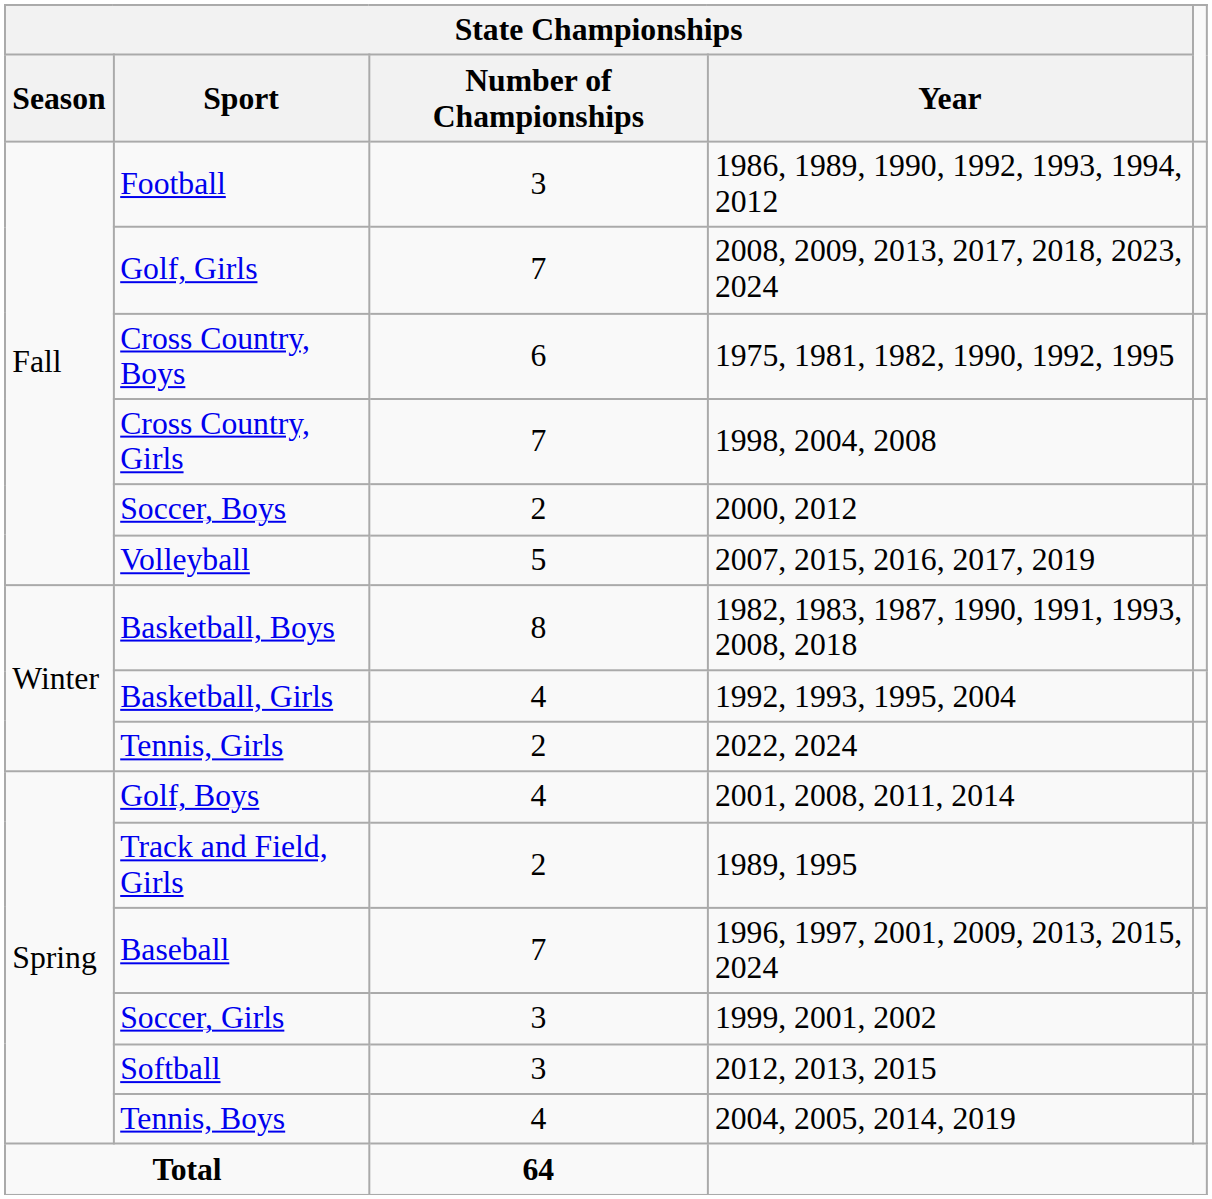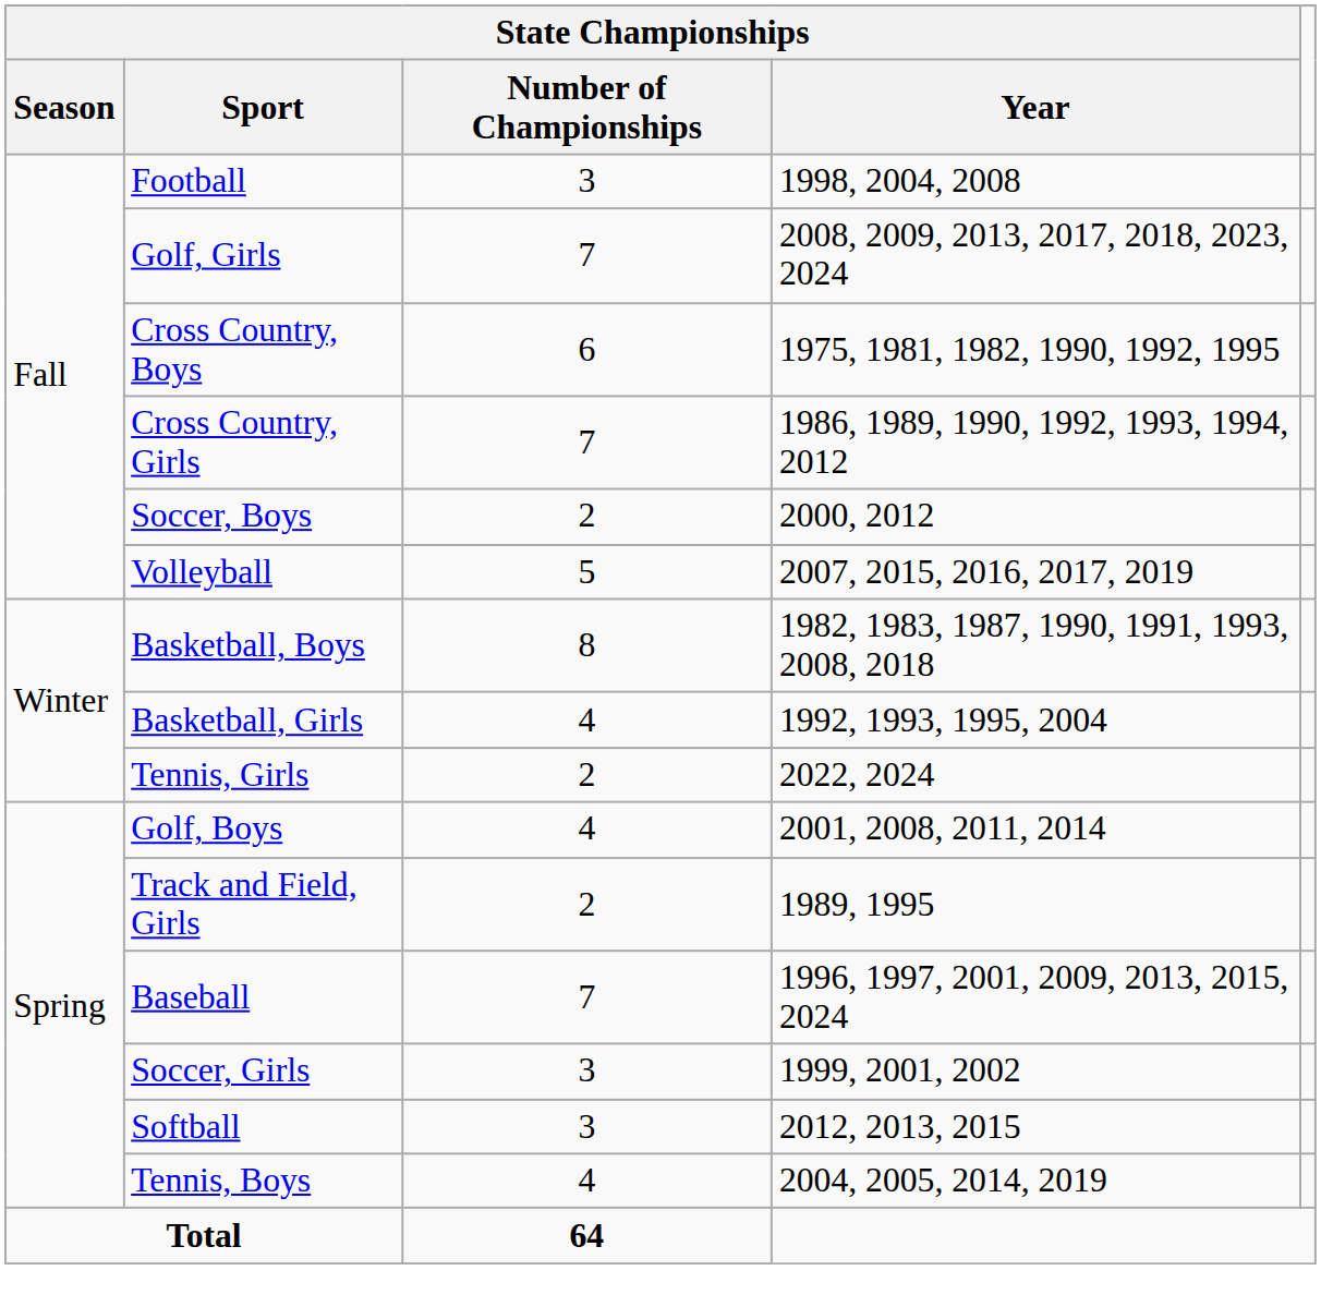 <table class="wikitable">
 <tr>
 <th colspan="4">State Championships</th>
 </tr>
 <tr>
 <th>Season</th>
 <th>Sport</th>
 <th>Number of Championships</th>
 <th>Year</th>
 </tr>
 <tr>
 <td rowspan="6">Fall</td>
 <td><a href='#'>Football</a></td>
 <td align="center">3</td>
-<td>1986, 1989, 1990, 1992, 1993, 1994, 2012</td>
+<td>1998, 2004, 2008</td>
 <td align="center"></td>
 </tr>
 <tr>
 <td><a href='#'>Golf, Girls</a></td>
 <td align="center">7</td>
 <td>2008, 2009, 2013, 2017, 2018, 2023, 2024</td>
 <td align="center"></td>
 </tr>
 <tr>
 <td><a href='#'>Cross Country, Boys</a></td>
 <td align="center">6</td>
 <td>1975, 1981, 1982, 1990, 1992, 1995</td>
 <td align="center"></td>
 </tr>
 <tr>
 <td><a href='#'>Cross Country, Girls</a></td>
 <td align="center">7</td>
-<td>1998, 2004, 2008</td>
+<td>1986, 1989, 1990, 1992, 1993, 1994, 2012</td>
 <td align="center"></td>
 </tr>
 <tr>
 <td><a href='#'>Soccer, Boys</a></td>
 <td align="center">2</td>
 <td>2000, 2012</td>
 <td align="center"></td>
 </tr>
 <tr>
 <td><a href='#'>Volleyball</a></td>
 <td align="center">5</td>
 <td>2007, 2015, 2016, 2017, 2019</td>
 <td align="center"></td>
 </tr>
 <tr>
 <td rowspan="3">Winter</td>
 <td><a href='#'>Basketball, Boys</a></td>
 <td align="center">8</td>
 <td>1982, 1983, 1987, 1990, 1991, 1993, 2008, 2018</td>
 <td align="center"></td>
 </tr>
 <tr>
 <td><a href='#'>Basketball, Girls</a></td>
 <td align="center">4</td>
 <td>1992, 1993, 1995, 2004</td>
 <td align="center"></td>
 </tr>
 <tr>
 <td><a href='#'>Tennis, Girls</a></td>
 <td align="center">2</td>
 <td>2022, 2024</td>
 <td align="center"></td>
 </tr>
 <tr>
 <td rowspan="6">Spring</td>
 <td><a href='#'>Golf, Boys</a></td>
 <td align="center">4</td>
 <td>2001, 2008, 2011, 2014</td>
 <td align="center"></td>
 </tr>
 <tr>
 <td><a href='#'>Track and Field, Girls</a></td>
 <td align="center">2</td>
 <td>1989, 1995</td>
 <td align="center"></td>
 </tr>
 <tr>
 <td><a href='#'>Baseball</a></td>
 <td align="center">7</td>
 <td>1996, 1997, 2001, 2009, 2013, 2015, 2024</td>
 <td align="center"></td>
 </tr>
 <tr>
 <td><a href='#'>Soccer, Girls</a></td>
 <td align="center">3</td>
 <td>1999, 2001, 2002</td>
 <td align="center"></td>
 </tr>
 <tr>
 <td><a href='#'>Softball</a></td>
 <td align="center">3</td>
 <td>2012, 2013, 2015</td>
 <td align="center"></td>
 </tr>
 <tr>
 <td><a href='#'>Tennis, Boys</a></td>
 <td align="center">4</td>
 <td>2004, 2005, 2014, 2019</td>
 <td align="center"></td>
 </tr>
 <tr>
 <td align="center" colspan="2"><strong>Total</strong></td>
 <td align="center"><strong>64</strong></td>
 </tr>
 <tr>
 </tr>
 </table>
